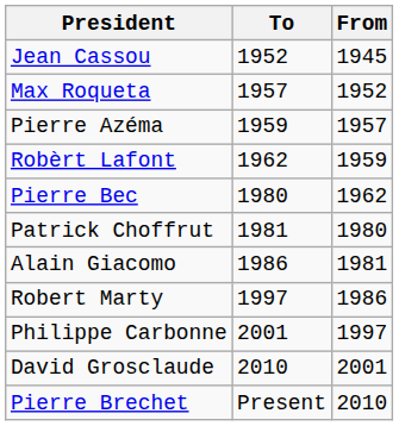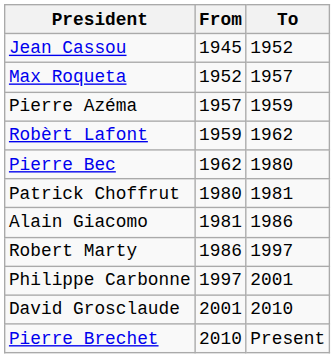 <table class="wikitable">
 <tr>
 <th>President</th>
+<th>From</th>
 <th>To</th>
-<th>From</th>
 </tr>
 <tr>
 <td><a href='#'>Jean Cassou</a></td>
+<td>1945</td>
 <td>1952</td>
-<td>1945</td>
 </tr>
 <tr>
 <td><a href='#'>Max Roqueta</a></td>
+<td>1952</td>
 <td>1957</td>
-<td>1952</td>
 </tr>
 <tr>
 <td>Pierre Azéma</td>
+<td>1957</td>
 <td>1959</td>
-<td>1957</td>
 </tr>
 <tr>
 <td><a href='#'>Robèrt Lafont</a></td>
+<td>1959</td>
 <td>1962</td>
-<td>1959</td>
 </tr>
 <tr>
 <td><a href='#'>Pierre Bec</a></td>
+<td>1962</td>
 <td>1980</td>
-<td>1962</td>
 </tr>
 <tr>
 <td>Patrick Choffrut</td>
+<td>1980</td>
 <td>1981</td>
-<td>1980</td>
 </tr>
 <tr>
 <td>Alain Giacomo</td>
+<td>1981</td>
 <td>1986</td>
-<td>1981</td>
 </tr>
 <tr>
 <td>Robert Marty</td>
+<td>1986</td>
 <td>1997</td>
-<td>1986</td>
 </tr>
 <tr>
 <td>Philippe Carbonne</td>
+<td>1997</td>
 <td>2001</td>
-<td>1997</td>
 </tr>
 <tr>
 <td>David Grosclaude</td>
+<td>2001</td>
 <td>2010</td>
-<td>2001</td>
 </tr>
 <tr>
 <td><a href='#'>Pierre Brechet</a></td>
+<td>2010</td>
 <td>Present</td>
-<td>2010</td>
 </tr>
 </table>
